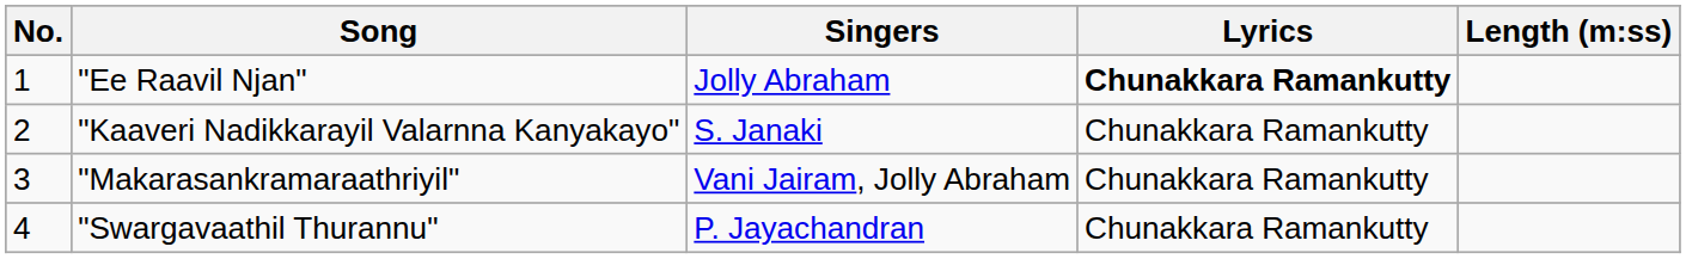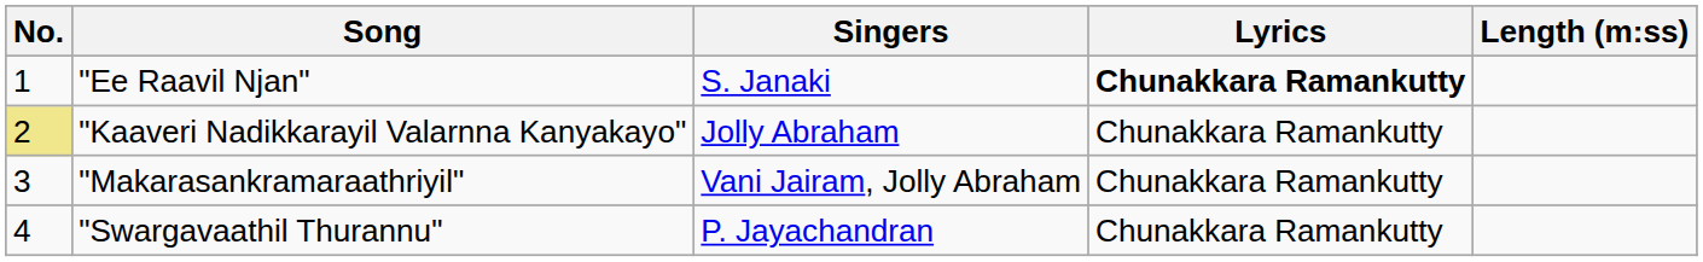 <table class="wikitable" style="font-size:95%;">
 <tr>
 <th>No.</th>
 <th>Song</th>
 <th>Singers</th>
 <th>Lyrics</th>
 <th>Length (m:ss)</th>
 </tr>
 <tr>
 <td>1</td>
 <td>"Ee Raavil Njan"</td>
-<td><a href='#'>Jolly Abraham</a></td>
+<td><a href='#'>S. Janaki</a></td>
 <td><strong>Chunakkara Ramankutty</strong></td>
 <td></td>
 </tr>
 <tr>
-<td>2</td>
+<td style="background: khaki;">2</td>
 <td>"Kaaveri Nadikkarayil Valarnna Kanyakayo"</td>
-<td><a href='#'>S. Janaki</a></td>
+<td><a href='#'>Jolly Abraham</a></td>
 <td>Chunakkara Ramankutty</td>
 <td></td>
 </tr>
 <tr>
 <td>3</td>
 <td>"Makarasankramaraathriyil"</td>
 <td><a href='#'>Vani Jairam</a>, Jolly Abraham</td>
 <td>Chunakkara Ramankutty</td>
 <td></td>
 </tr>
 <tr>
 <td>4</td>
 <td>"Swargavaathil Thurannu"</td>
 <td><a href='#'>P. Jayachandran</a></td>
 <td>Chunakkara Ramankutty</td>
 <td></td>
 </tr>
 </table>
